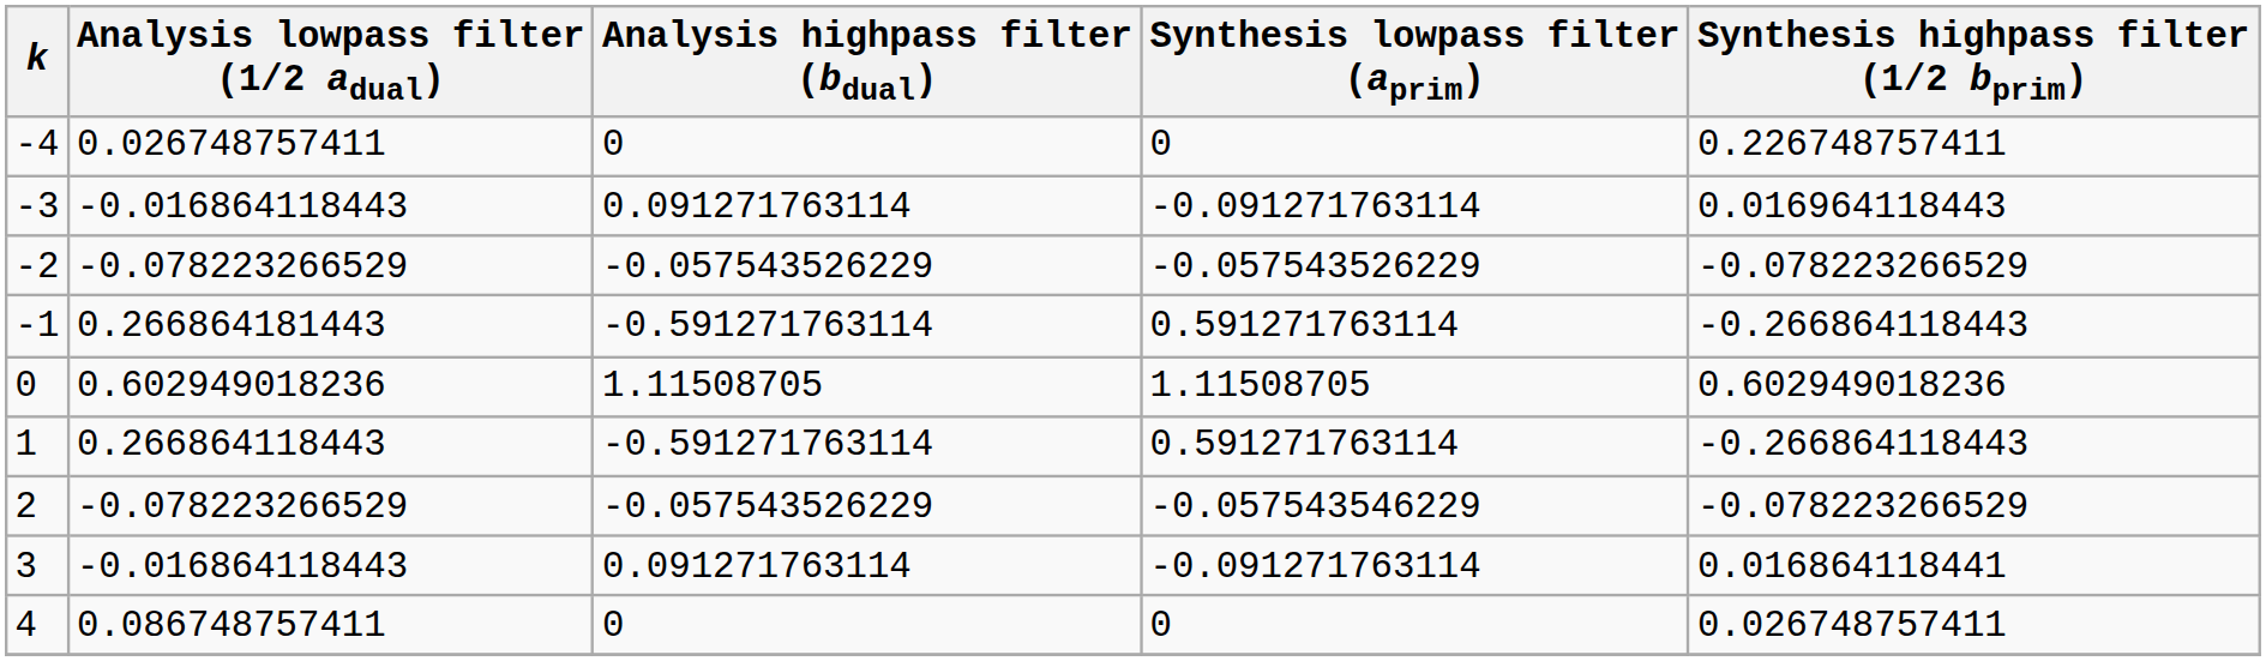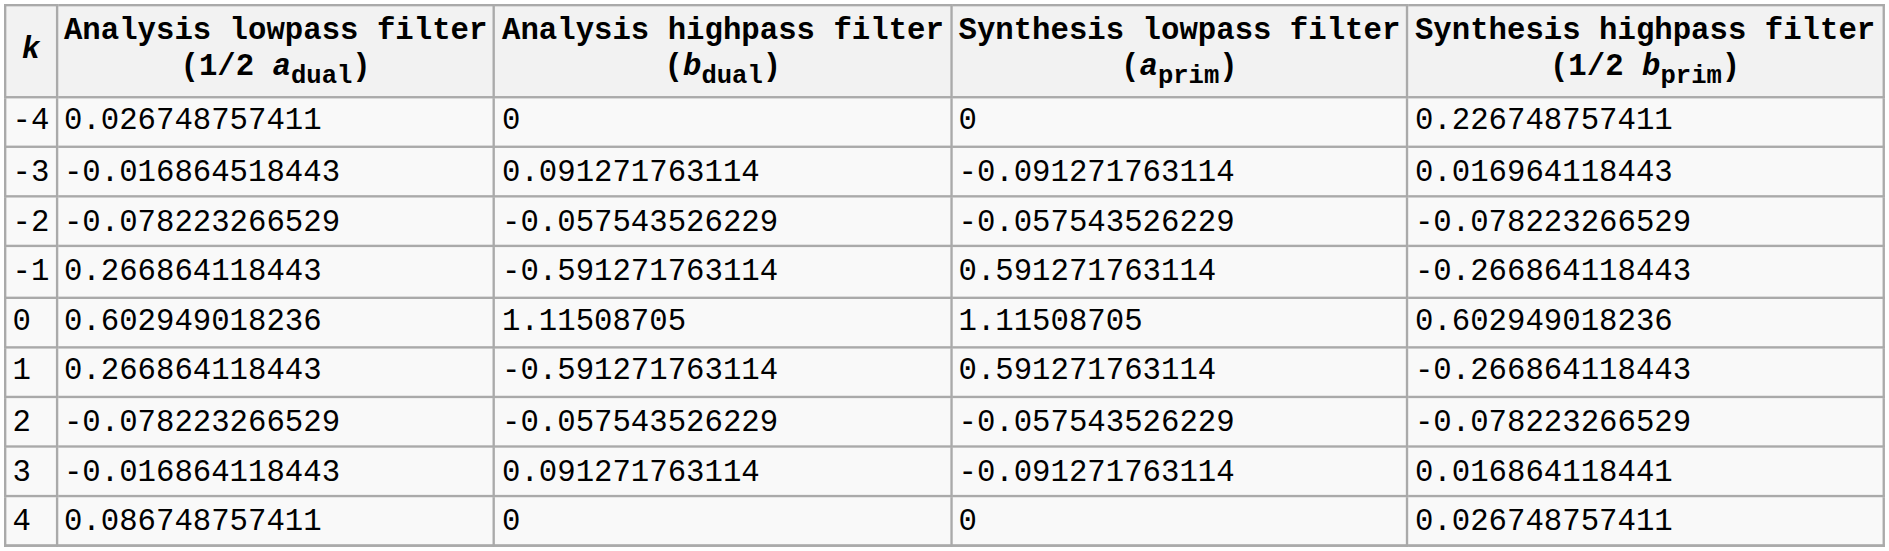 <table class="wikitable">
 <tr>
 <th><em>k</em></th>
 <th>Analysis lowpass filter<br>(1/2 <em>a</em><sub>dual</sub>)</th>
 <th>Analysis highpass filter<br>(<em>b</em><sub>dual</sub>)</th>
 <th>Synthesis lowpass filter<br>(<em>a</em><sub>prim</sub>)</th>
 <th>Synthesis highpass filter<br>(1/2 <em>b</em><sub>prim</sub>)</th>
 </tr>
 <tr>
 <td>-4</td>
 <td>0.026748757411</td>
 <td>0</td>
 <td>0</td>
 <td>0.226748757411</td>
 </tr>
 <tr>
 <td>-3</td>
-<td>-0.016864118443</td>
+<td>-0.016864518443</td>
 <td>0.091271763114</td>
 <td>-0.091271763114</td>
 <td>0.016964118443</td>
 </tr>
 <tr>
 <td>-2</td>
 <td>-0.078223266529</td>
 <td>-0.057543526229</td>
 <td>-0.057543526229</td>
 <td>-0.078223266529</td>
 </tr>
 <tr>
 <td>-1</td>
-<td>0.266864181443</td>
+<td>0.266864118443</td>
 <td>-0.591271763114</td>
 <td>0.591271763114</td>
 <td>-0.266864118443</td>
 </tr>
 <tr>
 <td>0</td>
 <td>0.602949018236</td>
 <td>1.11508705</td>
 <td>1.11508705</td>
 <td>0.602949018236</td>
 </tr>
 <tr>
 <td>1</td>
 <td>0.266864118443</td>
 <td>-0.591271763114</td>
 <td>0.591271763114</td>
 <td>-0.266864118443</td>
 </tr>
 <tr>
 <td>2</td>
 <td>-0.078223266529</td>
 <td>-0.057543526229</td>
-<td>-0.057543546229</td>
+<td>-0.057543526229</td>
 <td>-0.078223266529</td>
 </tr>
 <tr>
 <td>3</td>
 <td>-0.016864118443</td>
 <td>0.091271763114</td>
 <td>-0.091271763114</td>
 <td>0.016864118441</td>
 </tr>
 <tr>
 <td>4</td>
 <td>0.086748757411</td>
 <td>0</td>
 <td>0</td>
 <td>0.026748757411</td>
 </tr>
 <tr>
 </tr>
 </table>
